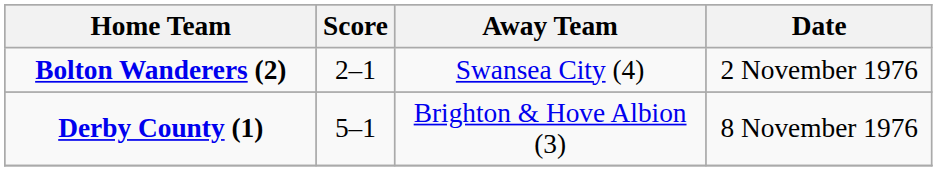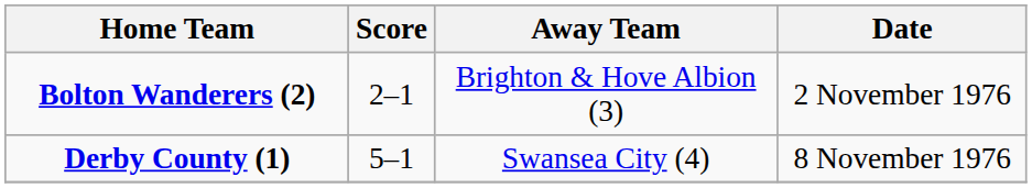 <table class="wikitable" style="text-align:center;">
 <tr>
 <th width=175>Home Team</th>
 <th width=20>Score</th>
 <th width=175>Away Team</th>
 <th width= 125>Date</th>
 </tr>
 <tr>
 <td><strong><a href='#'>Bolton Wanderers</a> (2)</strong></td>
 <td>2–1</td>
-<td><a href='#'>Swansea City</a> (4)</td>
+<td><a href='#'>Brighton & Hove Albion</a> (3)</td>
 <td>2 November 1976</td>
 </tr>
 <tr>
 <td><strong><a href='#'>Derby County</a> (1)</strong></td>
 <td>5–1</td>
-<td><a href='#'>Brighton & Hove Albion</a> (3)</td>
+<td><a href='#'>Swansea City</a> (4)</td>
 <td>8 November 1976</td>
 </tr>
 <tr>
 </tr>
 </table>
